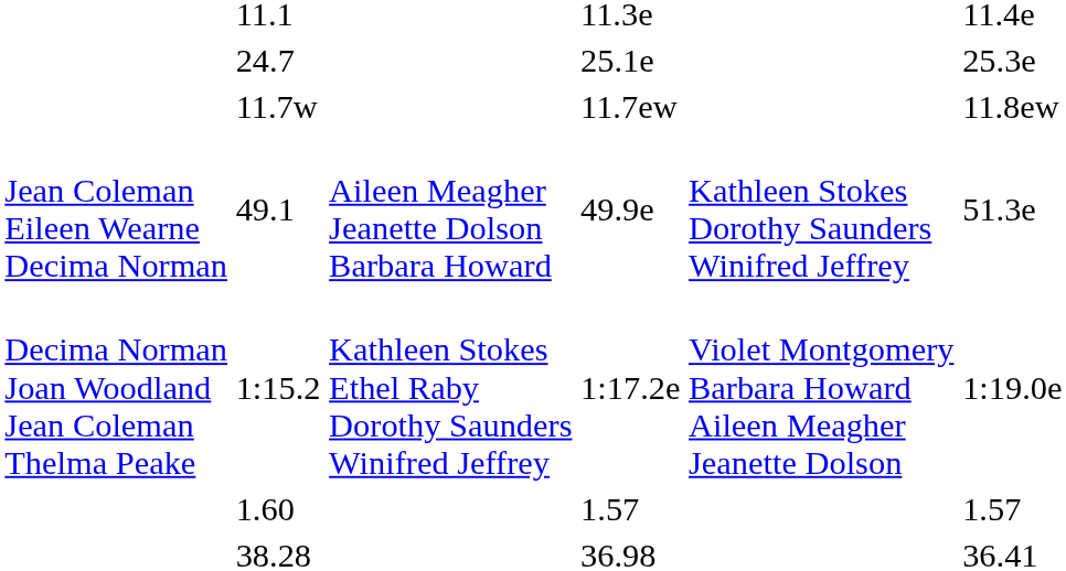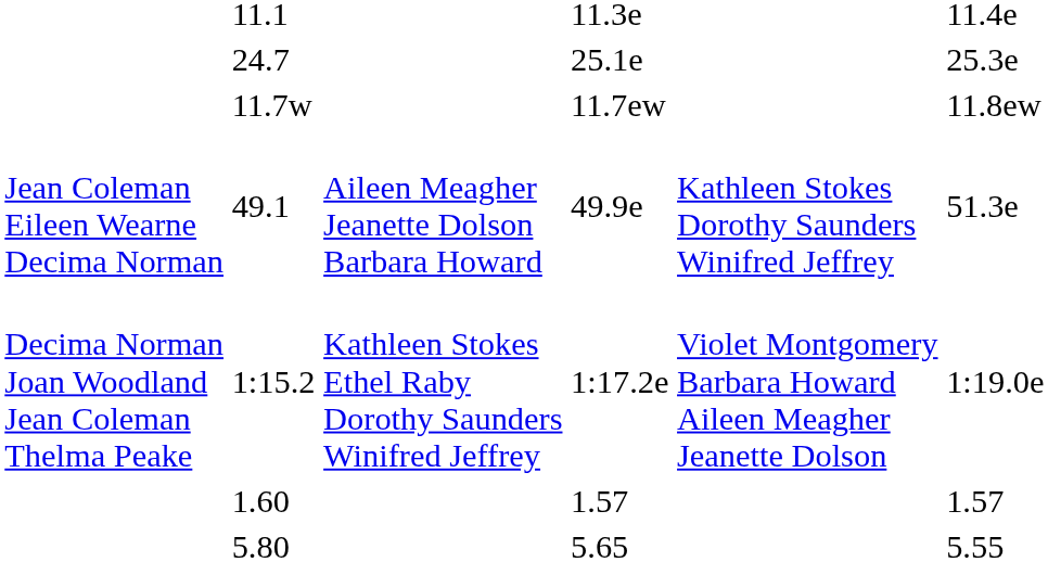 <table>
 <tr>
 <td></td>
 <td></td>
 <td>11.1</td>
 <td></td>
 <td>11.3e</td>
 <td></td>
 <td>11.4e</td>
 </tr>
 <tr>
 <td></td>
 <td></td>
 <td>24.7</td>
 <td></td>
 <td>25.1e</td>
 <td></td>
 <td>25.3e</td>
 </tr>
 <tr>
 <td></td>
 <td></td>
 <td>11.7w</td>
 <td></td>
 <td>11.7ew</td>
 <td></td>
 <td>11.8ew</td>
 </tr>
 <tr>
 <td></td>
 <td><br><a href='#'>Jean Coleman</a><br><a href='#'>Eileen Wearne</a><br><a href='#'>Decima Norman</a></td>
 <td>49.1</td>
 <td><br><a href='#'>Aileen Meagher</a><br><a href='#'>Jeanette Dolson</a><br><a href='#'>Barbara Howard</a></td>
 <td>49.9e</td>
 <td><br><a href='#'>Kathleen Stokes</a><br><a href='#'>Dorothy Saunders</a><br><a href='#'>Winifred Jeffrey</a></td>
 <td>51.3e</td>
 </tr>
 <tr>
 <td></td>
 <td><br><a href='#'>Decima Norman</a><br><a href='#'>Joan Woodland</a><br><a href='#'>Jean Coleman</a><br><a href='#'>Thelma Peake</a></td>
 <td>1:15.2</td>
 <td><br><a href='#'>Kathleen Stokes</a><br><a href='#'>Ethel Raby</a><br><a href='#'>Dorothy Saunders</a><br><a href='#'>Winifred Jeffrey</a></td>
 <td>1:17.2e</td>
 <td><br><a href='#'>Violet Montgomery</a><br><a href='#'>Barbara Howard</a><br><a href='#'>Aileen Meagher</a><br><a href='#'>Jeanette Dolson</a></td>
 <td>1:19.0e</td>
 </tr>
 <tr>
 <td></td>
 <td></td>
 <td>1.60</td>
 <td></td>
 <td>1.57</td>
 <td></td>
 <td>1.57</td>
 </tr>
 <tr>
 <td></td>
 <td></td>
-<td>38.28</td>
+<td>5.80</td>
 <td></td>
-<td>36.98</td>
+<td>5.65</td>
 <td></td>
-<td>36.41</td>
+<td>5.55</td>
 </tr>
 </table>
